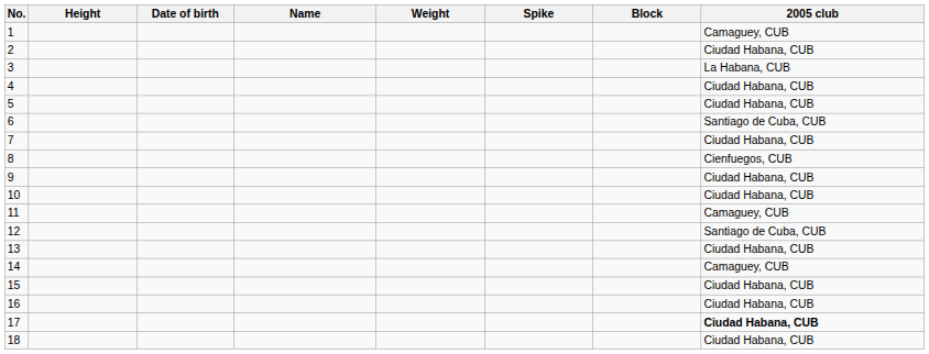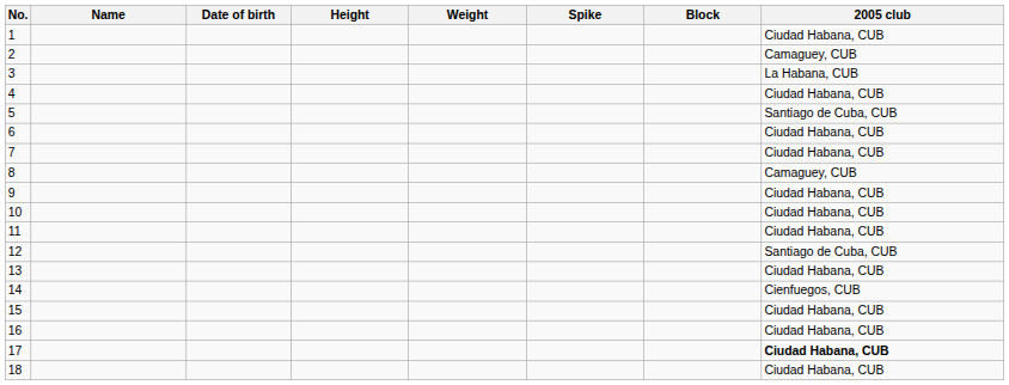 <table class="wikitable sortable" style=font-size:100%; text-align:center;>
 <tr>
 <th>No.</th>
+<th style=width:12em>Name</th>
+<th style=width:8em>Date of birth</th>
 <th style=width:9em>Height</th>
-<th style=width:8em>Date of birth</th>
-<th style=width:12em>Name</th>
 <th style=width:9em>Weight</th>
 <th style=width:9em>Spike</th>
 <th style=width:9em>Block</th>
 <th style=width:19em>2005 club</th>
 </tr>
 <tr>
 <td>1</td>
+<td align=left></td>
+<td align=right></td>
 <td></td>
+<td></td>
+<td></td>
+<td></td>
+<td align=left>Ciudad Habana, CUB</td>
+</tr>
+<tr>
+<td>2</td>
+<td align=left></td>
 <td align=right></td>
-<td align=left></td>
+<td></td>
 <td></td>
 <td></td>
 <td></td>
 <td align=left>Camaguey, CUB</td>
 </tr>
 <tr>
-<td>2</td>
+<td>3</td>
+<td align=left></td>
+<td align=right></td>
 <td></td>
-<td align=right></td>
-<td align=left></td>
-<td></td>
-<td></td>
-<td></td>
-<td align=left>Ciudad Habana, CUB</td>
-</tr>
-<tr>
-<td>3</td>
-<td></td>
-<td align=right></td>
-<td align=left></td>
 <td></td>
 <td></td>
 <td></td>
 <td align=left>La Habana, CUB</td>
 </tr>
 <tr>
 <td>4</td>
+<td align=left></td>
+<td align=right></td>
 <td></td>
-<td align=right></td>
-<td align=left></td>
 <td></td>
 <td></td>
 <td></td>
 <td align=left>Ciudad Habana, CUB</td>
 </tr>
 <tr>
 <td>5</td>
+<td align=left></td>
+<td align=right></td>
 <td></td>
+<td></td>
+<td></td>
+<td></td>
+<td align=left>Santiago de Cuba, CUB</td>
+</tr>
+<tr>
+<td>6</td>
+<td align=left></td>
 <td align=right></td>
-<td align=left></td>
+<td></td>
 <td></td>
 <td></td>
 <td></td>
 <td align=left>Ciudad Habana, CUB</td>
 </tr>
 <tr>
-<td>6</td>
+<td>7</td>
+<td align=left></td>
+<td align=right></td>
 <td></td>
-<td align=right></td>
-<td align=left></td>
-<td></td>
-<td></td>
-<td></td>
-<td align=left>Santiago de Cuba, CUB</td>
-</tr>
-<tr>
-<td>7</td>
-<td></td>
-<td align=right></td>
-<td align=left></td>
 <td></td>
 <td></td>
 <td></td>
 <td align=left>Ciudad Habana, CUB</td>
 </tr>
 <tr>
 <td>8</td>
-<td></td>
+<td align=left></td>
 <td align=right></td>
-<td align=left></td>
 <td></td>
 <td></td>
 <td></td>
-<td align=left>Cienfuegos, CUB</td>
+<td></td>
+<td align=left>Camaguey, CUB</td>
 </tr>
 <tr>
 <td>9</td>
+<td align=left></td>
+<td align=right></td>
 <td></td>
-<td align=right></td>
-<td align=left></td>
 <td></td>
 <td></td>
 <td></td>
 <td align=left>Ciudad Habana, CUB</td>
 </tr>
 <tr>
 <td>10</td>
+<td align=left></td>
+<td align=right></td>
 <td></td>
-<td align=right></td>
-<td align=left></td>
 <td></td>
 <td></td>
 <td></td>
 <td align=left>Ciudad Habana, CUB</td>
 </tr>
 <tr>
 <td>11</td>
-<td></td>
+<td align=left></td>
 <td align=right></td>
-<td align=left></td>
 <td></td>
 <td></td>
 <td></td>
-<td align=left>Camaguey, CUB</td>
+<td></td>
+<td align=left>Ciudad Habana, CUB</td>
 </tr>
 <tr>
 <td>12</td>
+<td align=left></td>
+<td align=right></td>
 <td></td>
-<td align=right></td>
-<td align=left></td>
 <td></td>
 <td></td>
 <td></td>
 <td align=left>Santiago de Cuba, CUB</td>
 </tr>
 <tr>
 <td>13</td>
+<td align=left></td>
+<td align=right></td>
 <td></td>
-<td align=right></td>
-<td align=left></td>
 <td></td>
 <td></td>
 <td></td>
 <td align=left>Ciudad Habana, CUB</td>
 </tr>
 <tr>
 <td>14</td>
-<td></td>
+<td align=left></td>
 <td align=right></td>
-<td align=left></td>
 <td></td>
 <td></td>
 <td></td>
-<td align=left>Camaguey, CUB</td>
+<td></td>
+<td align=left>Cienfuegos, CUB</td>
 </tr>
 <tr>
 <td>15</td>
+<td align=left></td>
+<td align=right></td>
 <td></td>
-<td align=right></td>
-<td align=left></td>
 <td></td>
 <td></td>
 <td></td>
 <td align=left>Ciudad Habana, CUB</td>
 </tr>
 <tr>
 <td>16</td>
+<td align=left></td>
+<td align=right></td>
 <td></td>
-<td align=right></td>
-<td align=left></td>
 <td></td>
 <td></td>
 <td></td>
 <td align=left>Ciudad Habana, CUB</td>
 </tr>
 <tr>
 <td>17</td>
+<td align=left></td>
+<td align=right></td>
 <td></td>
-<td align=right></td>
-<td align=left></td>
 <td></td>
 <td></td>
 <td></td>
 <td align=left><strong>Ciudad Habana, CUB</strong></td>
 </tr>
 <tr>
 <td>18</td>
+<td align=left></td>
+<td align=right></td>
 <td></td>
-<td align=right></td>
-<td align=left></td>
 <td></td>
 <td></td>
 <td></td>
 <td align=left>Ciudad Habana, CUB</td>
 </tr>
 </table>
